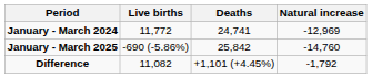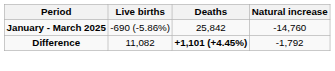 <table class="wikitable" style="text-align:center;">
 <tr>
 <th>Period</th>
 <th>Live births</th>
 <th>Deaths</th>
 <th>Natural increase</th>
-</tr>
-<tr>
-<td><strong>January - March 2024</strong></td>
-<td>11,772</td>
-<td>24,741</td>
-<td>-12,969</td>
 </tr>
 <tr>
 <td><strong>January - March 2025</strong></td>
 <td> -690 (-5.86%)</td>
 <td>25,842</td>
 <td>-14,760</td>
 </tr>
 <tr>
 <td><strong>Difference</strong></td>
 <td>11,082</td>
-<td> +1,101 (+4.45%)</td>
+<td><strong> +1,101 (+4.45%)</strong></td>
 <td> -1,792</td>
 </tr>
 </table>
